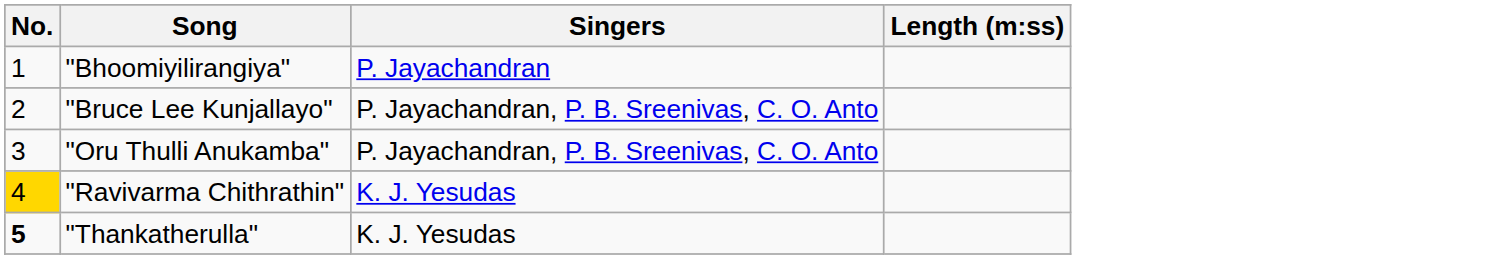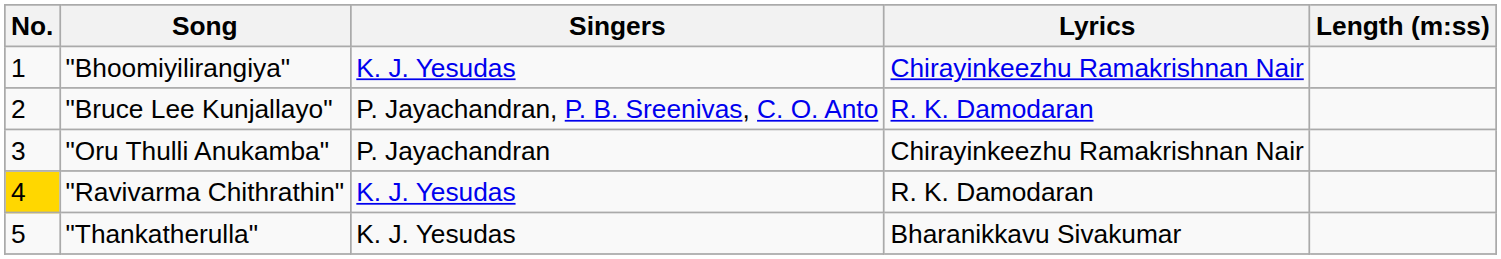 <table class="wikitable" style="font-size:95%;">
 <tr>
 <th>No.</th>
 <th>Song</th>
 <th>Singers</th>
+<th>Lyrics</th>
 <th>Length (m:ss)</th>
 </tr>
 <tr>
 <td>1</td>
 <td>"Bhoomiyilirangiya"</td>
-<td><a href='#'>P. Jayachandran</a></td>
+<td><a href='#'>K. J. Yesudas</a></td>
+<td><a href='#'>Chirayinkeezhu Ramakrishnan Nair</a></td>
 <td></td>
 </tr>
 <tr>
 <td>2</td>
 <td>"Bruce Lee Kunjallayo"</td>
 <td>P. Jayachandran, <a href='#'>P. B. Sreenivas</a>, <a href='#'>C. O. Anto</a></td>
+<td><a href='#'>R. K. Damodaran</a></td>
 <td></td>
 </tr>
 <tr>
 <td>3</td>
 <td>"Oru Thulli Anukamba"</td>
-<td>P. Jayachandran, <a href='#'>P. B. Sreenivas</a>, <a href='#'>C. O. Anto</a></td>
+<td>P. Jayachandran</td>
+<td>Chirayinkeezhu Ramakrishnan Nair</td>
 <td></td>
 </tr>
 <tr>
 <td style="background: gold;">4</td>
 <td>"Ravivarma Chithrathin"</td>
 <td><a href='#'>K. J. Yesudas</a></td>
+<td>R. K. Damodaran</td>
 <td></td>
 </tr>
 <tr>
-<td><strong>5</strong></td>
+<td>5</td>
 <td>"Thankatherulla"</td>
 <td>K. J. Yesudas</td>
+<td>Bharanikkavu Sivakumar</td>
 <td></td>
 </tr>
 </table>
